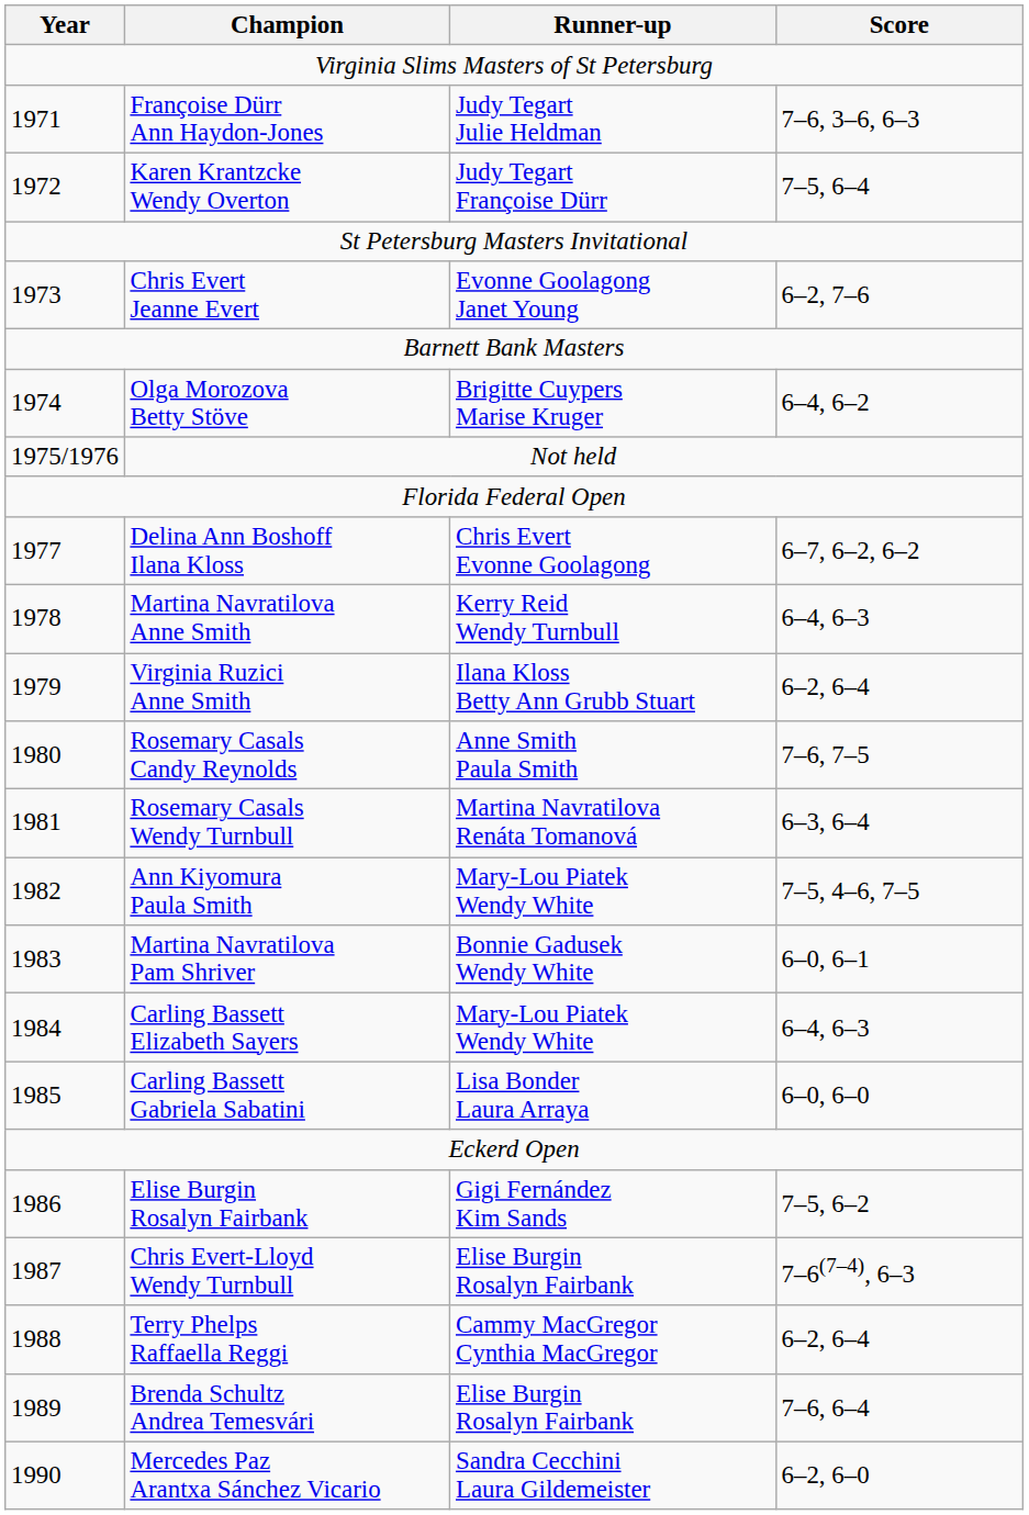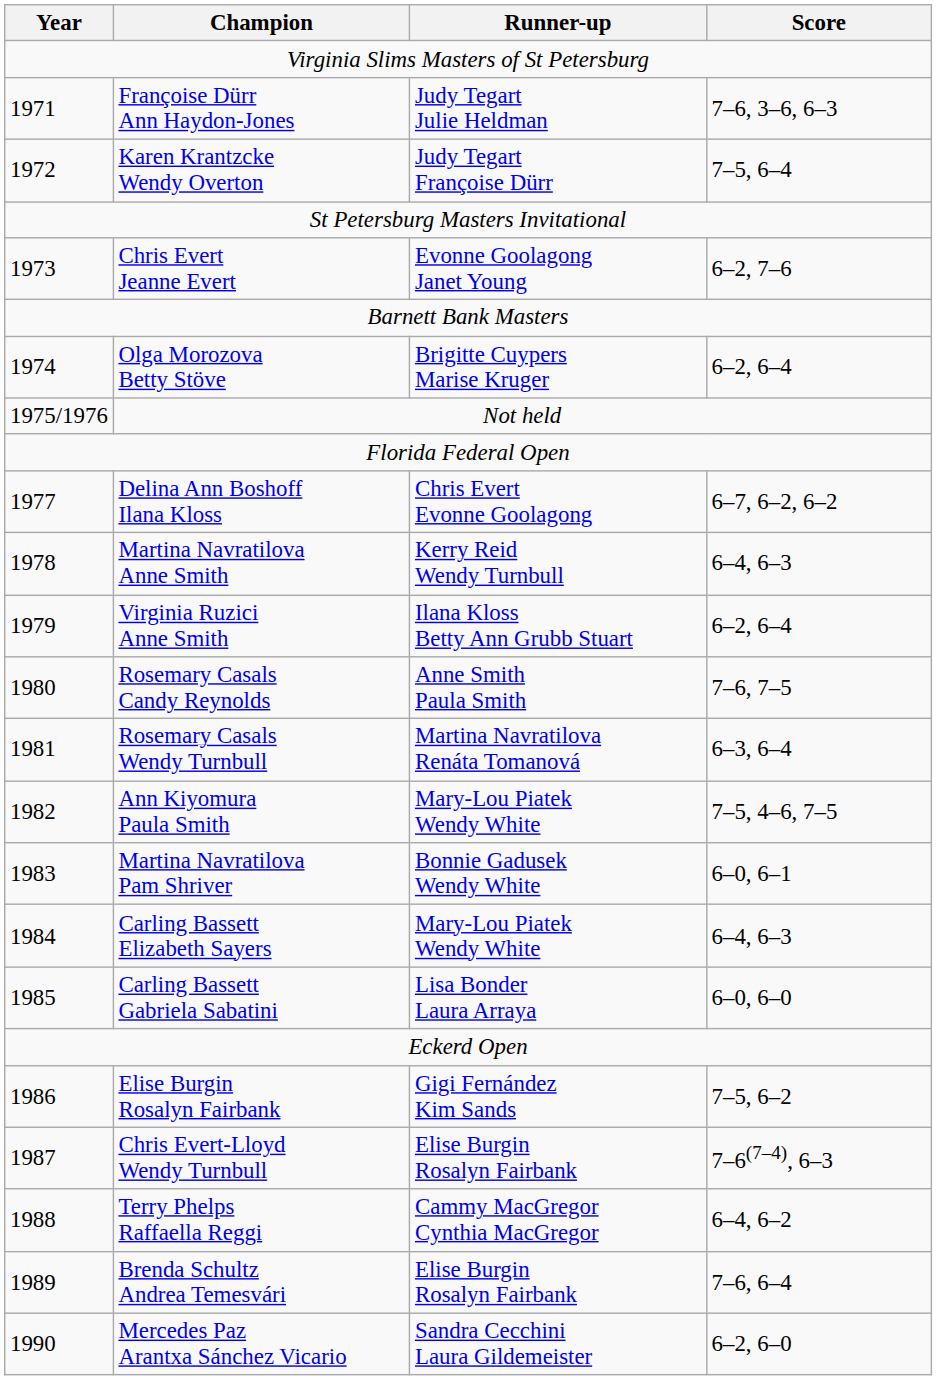 <table class="wikitable">
 <tr>
 <th style="width:40px">Year</th>
 <th style="width:200px">Champion</th>
 <th style="width:200px">Runner-up</th>
 <th style="width:150px">Score</th>
 </tr>
 <tr>
 <td colspan=4 align=center><em>Virginia Slims Masters of St Petersburg</em></td>
 </tr>
 <tr>
 <td>1971</td>
 <td> <a href='#'>Françoise Dürr</a> <br>  <a href='#'>Ann Haydon-Jones</a></td>
 <td> <a href='#'>Judy Tegart</a> <br>  <a href='#'>Julie Heldman</a></td>
 <td>7–6, 3–6, 6–3</td>
 </tr>
 <tr>
 <td>1972</td>
 <td> <a href='#'>Karen Krantzcke</a> <br>  <a href='#'>Wendy Overton</a></td>
 <td> <a href='#'>Judy Tegart</a> <br>  <a href='#'>Françoise Dürr</a></td>
 <td>7–5, 6–4</td>
 </tr>
 <tr>
 <td colspan=4 align=center><em>St Petersburg Masters Invitational</em></td>
 </tr>
 <tr>
 <td>1973</td>
 <td> <a href='#'>Chris Evert</a> <br>  <a href='#'>Jeanne Evert</a></td>
 <td> <a href='#'>Evonne Goolagong</a> <br>  <a href='#'>Janet Young</a></td>
 <td>6–2, 7–6</td>
 </tr>
 <tr>
 <td colspan=4 align=center><em>Barnett Bank Masters</em></td>
 </tr>
 <tr>
 <td>1974</td>
 <td> <a href='#'>Olga Morozova</a> <br>  <a href='#'>Betty Stöve</a></td>
 <td> <a href='#'>Brigitte Cuypers</a> <br>  <a href='#'>Marise Kruger</a></td>
-<td>6–4, 6–2</td>
+<td>6–2, 6–4</td>
 </tr>
 <tr>
 <td>1975/1976</td>
 <td colspan=3 align=center><em>Not held</em></td>
 </tr>
 <tr>
 <td colspan=4 align=center><em>Florida Federal Open</em></td>
 </tr>
 <tr>
 <td>1977</td>
 <td> <a href='#'>Delina Ann Boshoff</a> <br>  <a href='#'>Ilana Kloss</a></td>
 <td> <a href='#'>Chris Evert</a> <br>  <a href='#'>Evonne Goolagong</a></td>
 <td>6–7, 6–2, 6–2</td>
 </tr>
 <tr>
 <td>1978</td>
 <td> <a href='#'>Martina Navratilova</a> <br>  <a href='#'>Anne Smith</a></td>
 <td> <a href='#'>Kerry Reid</a> <br>  <a href='#'>Wendy Turnbull</a></td>
 <td>6–4, 6–3</td>
 </tr>
 <tr>
 <td>1979</td>
 <td> <a href='#'>Virginia Ruzici</a> <br>  <a href='#'>Anne Smith</a></td>
 <td> <a href='#'>Ilana Kloss</a> <br>  <a href='#'>Betty Ann Grubb Stuart</a></td>
 <td>6–2, 6–4</td>
 </tr>
 <tr>
 <td>1980</td>
 <td> <a href='#'>Rosemary Casals</a> <br>  <a href='#'>Candy Reynolds</a></td>
 <td> <a href='#'>Anne Smith</a> <br>  <a href='#'>Paula Smith</a></td>
 <td>7–6, 7–5</td>
 </tr>
 <tr>
 <td>1981</td>
 <td> <a href='#'>Rosemary Casals</a> <br>  <a href='#'>Wendy Turnbull</a></td>
 <td> <a href='#'>Martina Navratilova</a> <br>  <a href='#'>Renáta Tomanová</a></td>
 <td>6–3, 6–4</td>
 </tr>
 <tr>
 <td>1982</td>
 <td> <a href='#'>Ann Kiyomura</a> <br>  <a href='#'>Paula Smith</a></td>
 <td> <a href='#'>Mary-Lou Piatek</a> <br>  <a href='#'>Wendy White</a></td>
 <td>7–5, 4–6, 7–5</td>
 </tr>
 <tr>
 <td>1983</td>
 <td> <a href='#'>Martina Navratilova</a> <br>  <a href='#'>Pam Shriver</a></td>
 <td> <a href='#'>Bonnie Gadusek</a> <br>  <a href='#'>Wendy White</a></td>
 <td>6–0, 6–1</td>
 </tr>
 <tr>
 <td>1984</td>
 <td> <a href='#'>Carling Bassett</a> <br>  <a href='#'>Elizabeth Sayers</a></td>
 <td> <a href='#'>Mary-Lou Piatek</a> <br>  <a href='#'>Wendy White</a></td>
 <td>6–4, 6–3</td>
 </tr>
 <tr>
 <td>1985</td>
 <td> <a href='#'>Carling Bassett</a> <br>  <a href='#'>Gabriela Sabatini</a></td>
 <td> <a href='#'>Lisa Bonder</a> <br>  <a href='#'>Laura Arraya</a></td>
 <td>6–0, 6–0</td>
 </tr>
 <tr>
 <td colspan=4 align=center><em>Eckerd Open</em></td>
 </tr>
 <tr>
 <td>1986</td>
 <td> <a href='#'>Elise Burgin</a> <br>  <a href='#'>Rosalyn Fairbank</a></td>
 <td> <a href='#'>Gigi Fernández</a> <br>  <a href='#'>Kim Sands</a></td>
 <td>7–5, 6–2</td>
 </tr>
 <tr>
 <td>1987</td>
 <td> <a href='#'>Chris Evert-Lloyd</a> <br>  <a href='#'>Wendy Turnbull</a></td>
 <td> <a href='#'>Elise Burgin</a> <br>  <a href='#'>Rosalyn Fairbank</a></td>
 <td>7–6<sup>(7–4)</sup>, 6–3</td>
 </tr>
 <tr>
 <td>1988</td>
 <td> <a href='#'>Terry Phelps</a> <br>  <a href='#'>Raffaella Reggi</a></td>
 <td> <a href='#'>Cammy MacGregor</a> <br>  <a href='#'>Cynthia MacGregor</a></td>
-<td>6–2, 6–4</td>
+<td>6–4, 6–2</td>
 </tr>
 <tr>
 <td>1989</td>
 <td> <a href='#'>Brenda Schultz</a> <br>  <a href='#'>Andrea Temesvári</a></td>
 <td> <a href='#'>Elise Burgin</a> <br>  <a href='#'>Rosalyn Fairbank</a></td>
 <td>7–6, 6–4</td>
 </tr>
 <tr>
 <td>1990</td>
 <td> <a href='#'>Mercedes Paz</a> <br>  <a href='#'>Arantxa Sánchez Vicario</a></td>
 <td> <a href='#'>Sandra Cecchini</a> <br>  <a href='#'>Laura Gildemeister</a></td>
 <td>6–2, 6–0</td>
 </tr>
 </table>
